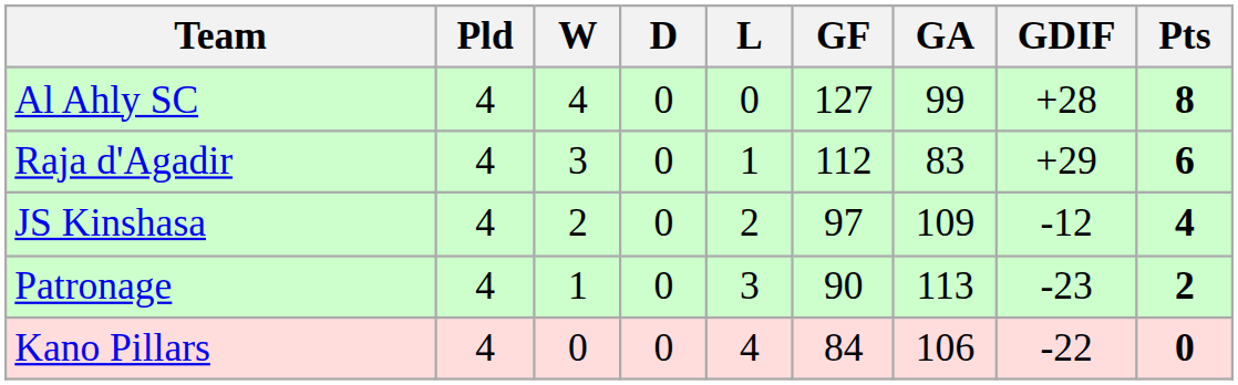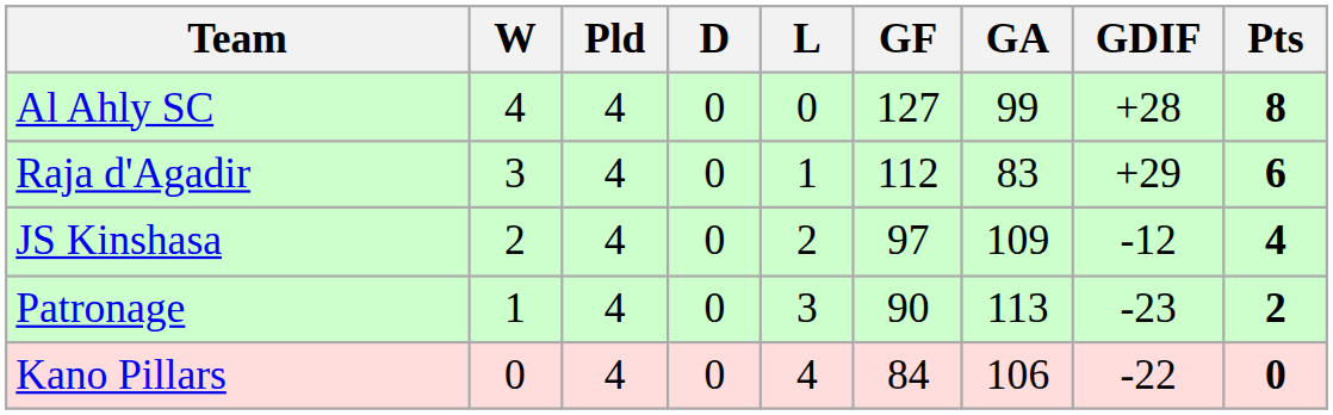 <table class=wikitable style="text-align:center" width=500>
 <tr>
 <th width=25%>Team</th>
+<th width=5%>W</th>
 <th width=5%>Pld</th>
-<th width=5%>W</th>
 <th width=5%>D</th>
 <th width=5%>L</th>
 <th width=5%>GF</th>
 <th width=5%>GA</th>
 <th width=5%>GDIF</th>
 <th width=5%>Pts</th>
 </tr>
 <tr bgcolor=#ccffcc>
 <td align="left"> <a href='#'>Al Ahly SC</a></td>
 <td>4</td>
 <td>4</td>
 <td>0</td>
 <td>0</td>
 <td>127</td>
 <td>99</td>
 <td>+28</td>
 <td><strong>8</strong></td>
 </tr>
 <tr bgcolor=#ccffcc>
 <td align="left"> <a href='#'>Raja d'Agadir</a></td>
+<td>3</td>
 <td>4</td>
-<td>3</td>
 <td>0</td>
 <td>1</td>
 <td>112</td>
 <td>83</td>
 <td>+29</td>
 <td><strong>6</strong></td>
 </tr>
 <tr bgcolor=#ccffcc>
 <td align="left"> <a href='#'>JS Kinshasa</a></td>
+<td>2</td>
 <td>4</td>
-<td>2</td>
 <td>0</td>
 <td>2</td>
 <td>97</td>
 <td>109</td>
 <td>-12</td>
 <td><strong>4</strong></td>
 </tr>
 <tr bgcolor=#ccffcc>
 <td align="left"> <a href='#'>Patronage</a></td>
+<td>1</td>
 <td>4</td>
-<td>1</td>
 <td>0</td>
 <td>3</td>
 <td>90</td>
 <td>113</td>
 <td>-23</td>
 <td><strong>2</strong></td>
 </tr>
 <tr bgcolor=#ffdddd>
 <td align="left"> <a href='#'>Kano Pillars</a></td>
+<td>0</td>
 <td>4</td>
-<td>0</td>
 <td>0</td>
 <td>4</td>
 <td>84</td>
 <td>106</td>
 <td>-22</td>
 <td><strong>0</strong></td>
 </tr>
 </table>
